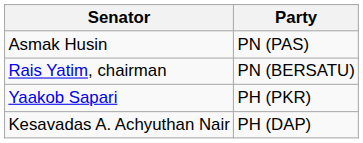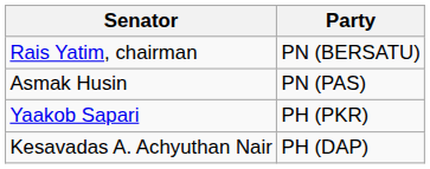 <table class="wikitable">
 <tr>
 <th>Senator</th>
 <th>Party</th>
 </tr>
 <tr>
+<td><a href='#'>Rais Yatim</a>, chairman</td>
+<td>PN (BERSATU)</td>
+</tr>
+<tr>
 <td>Asmak Husin</td>
 <td>PN (PAS)</td>
-</tr>
-<tr>
-<td><a href='#'>Rais Yatim</a>, chairman</td>
-<td>PN (BERSATU)</td>
 </tr>
 <tr>
 <td><a href='#'>Yaakob Sapari</a></td>
 <td>PH (PKR)</td>
 </tr>
 <tr>
 <td>Kesavadas A. Achyuthan Nair</td>
 <td>PH (DAP)</td>
 </tr>
 </table>
